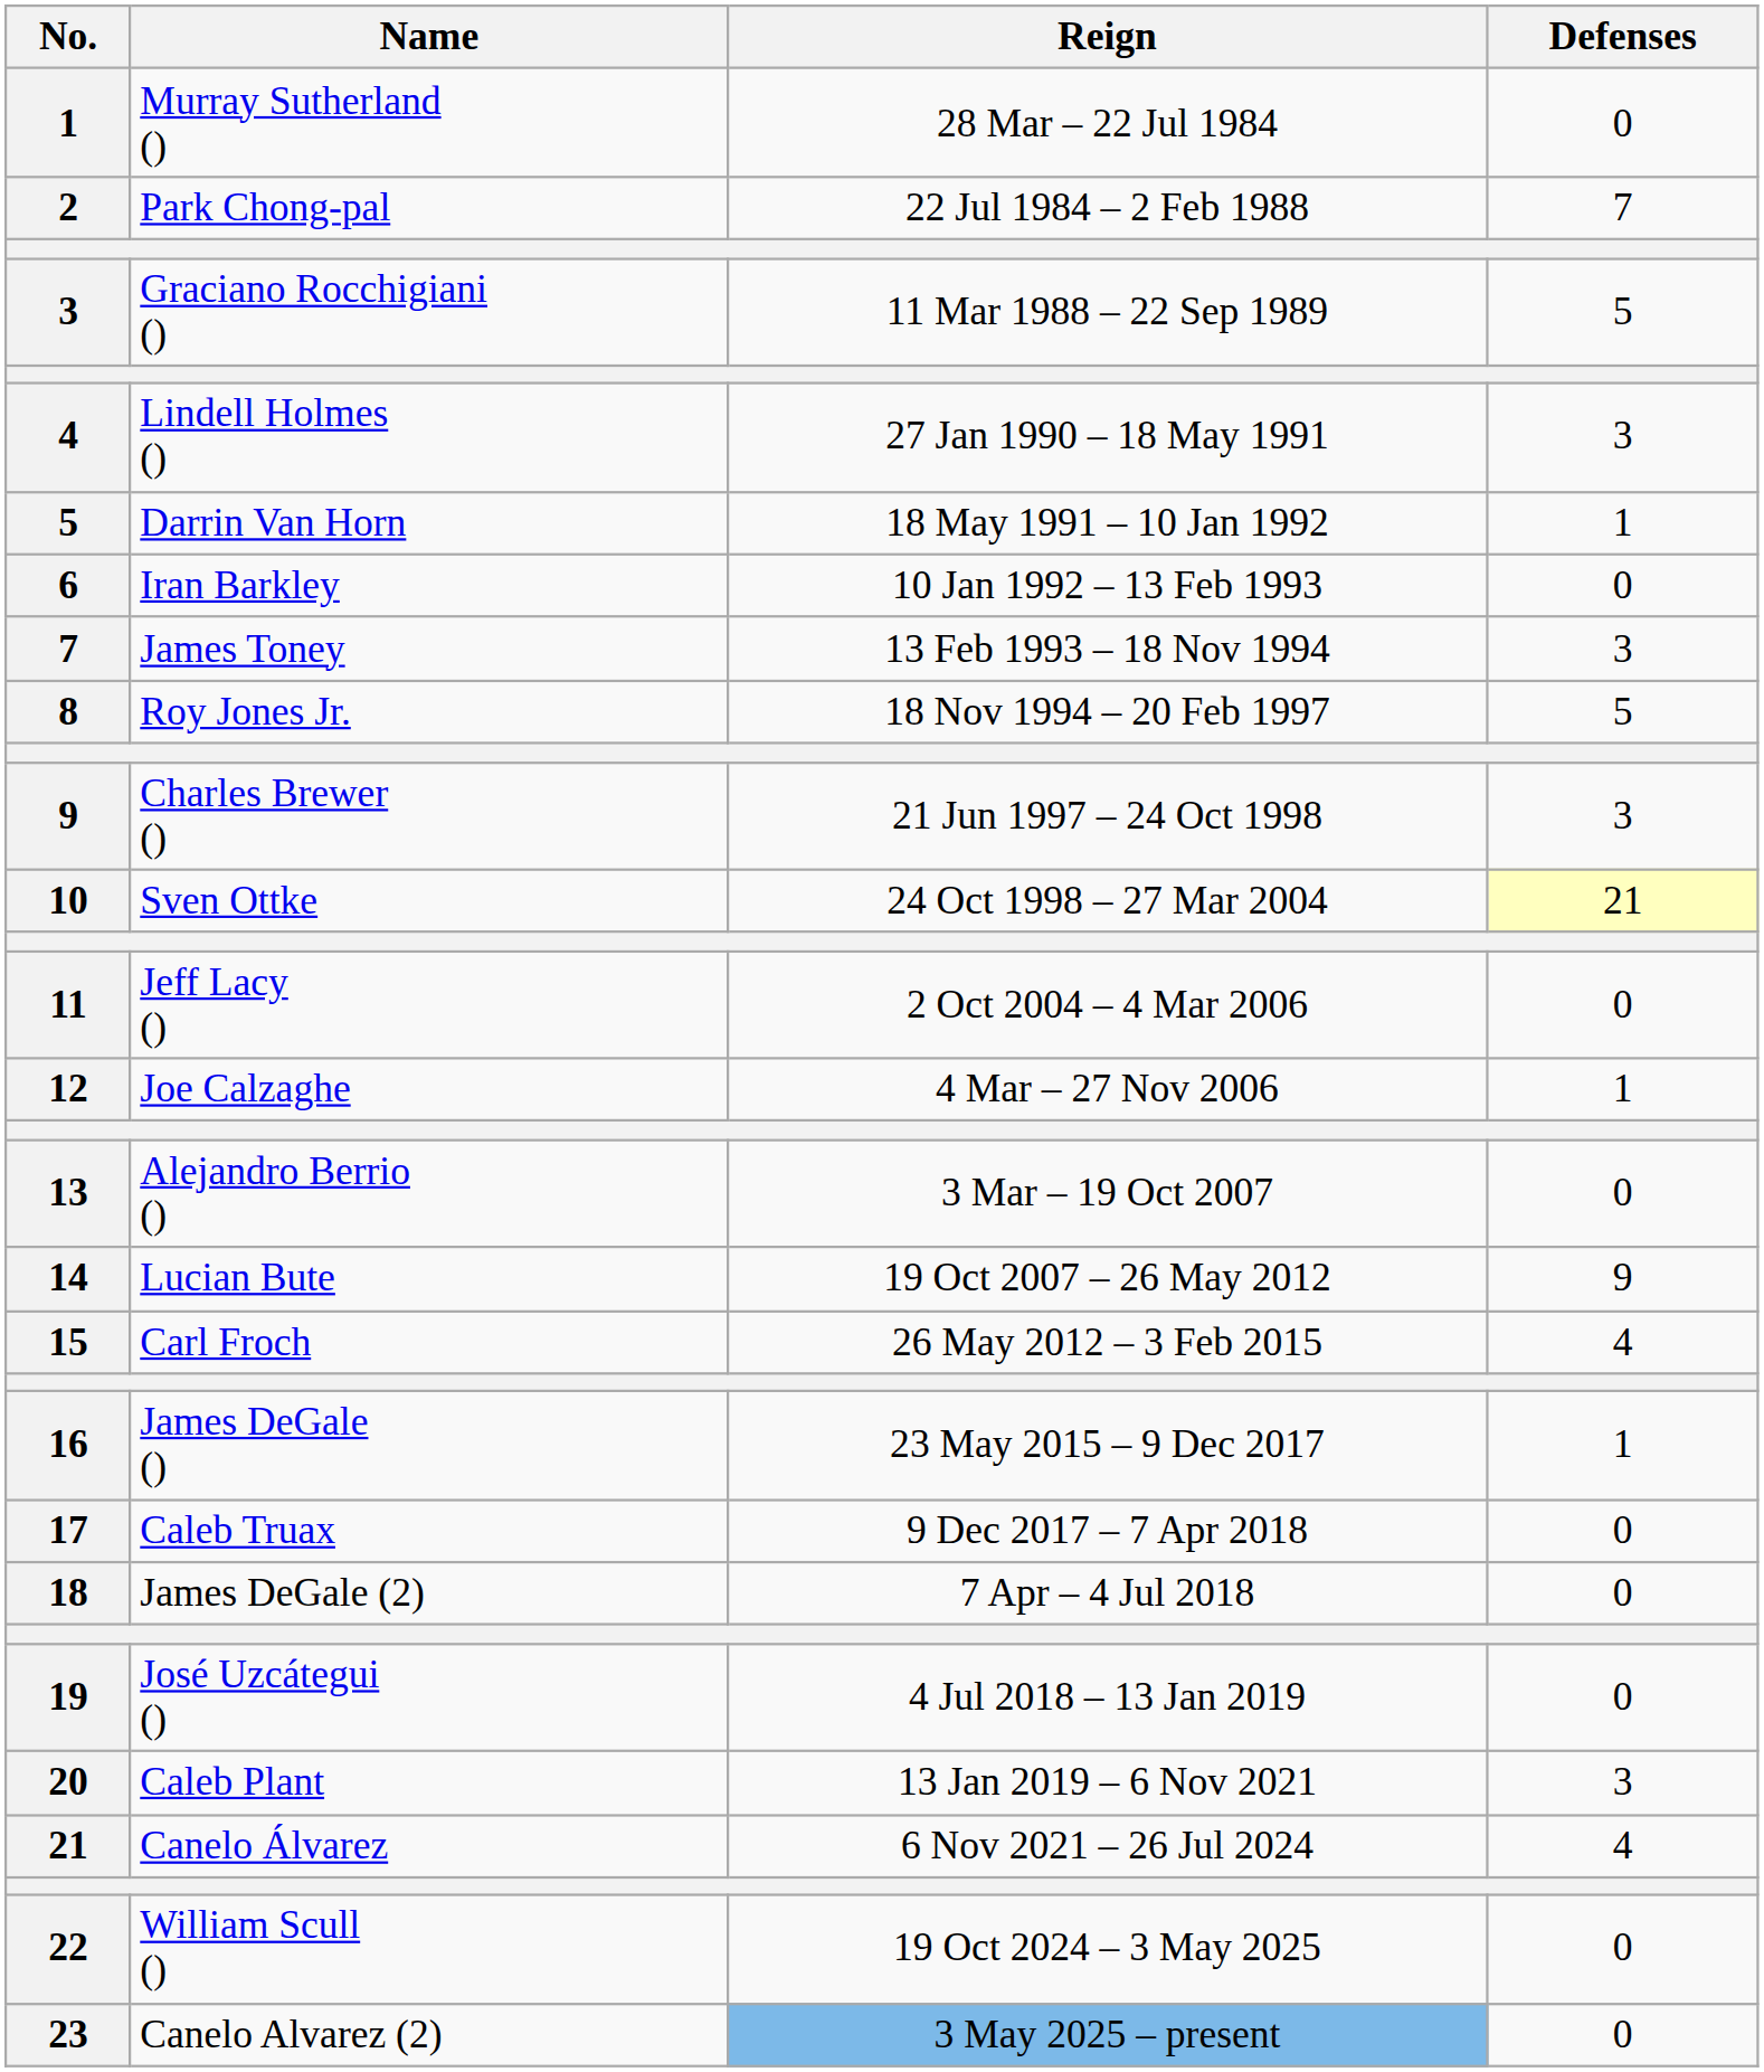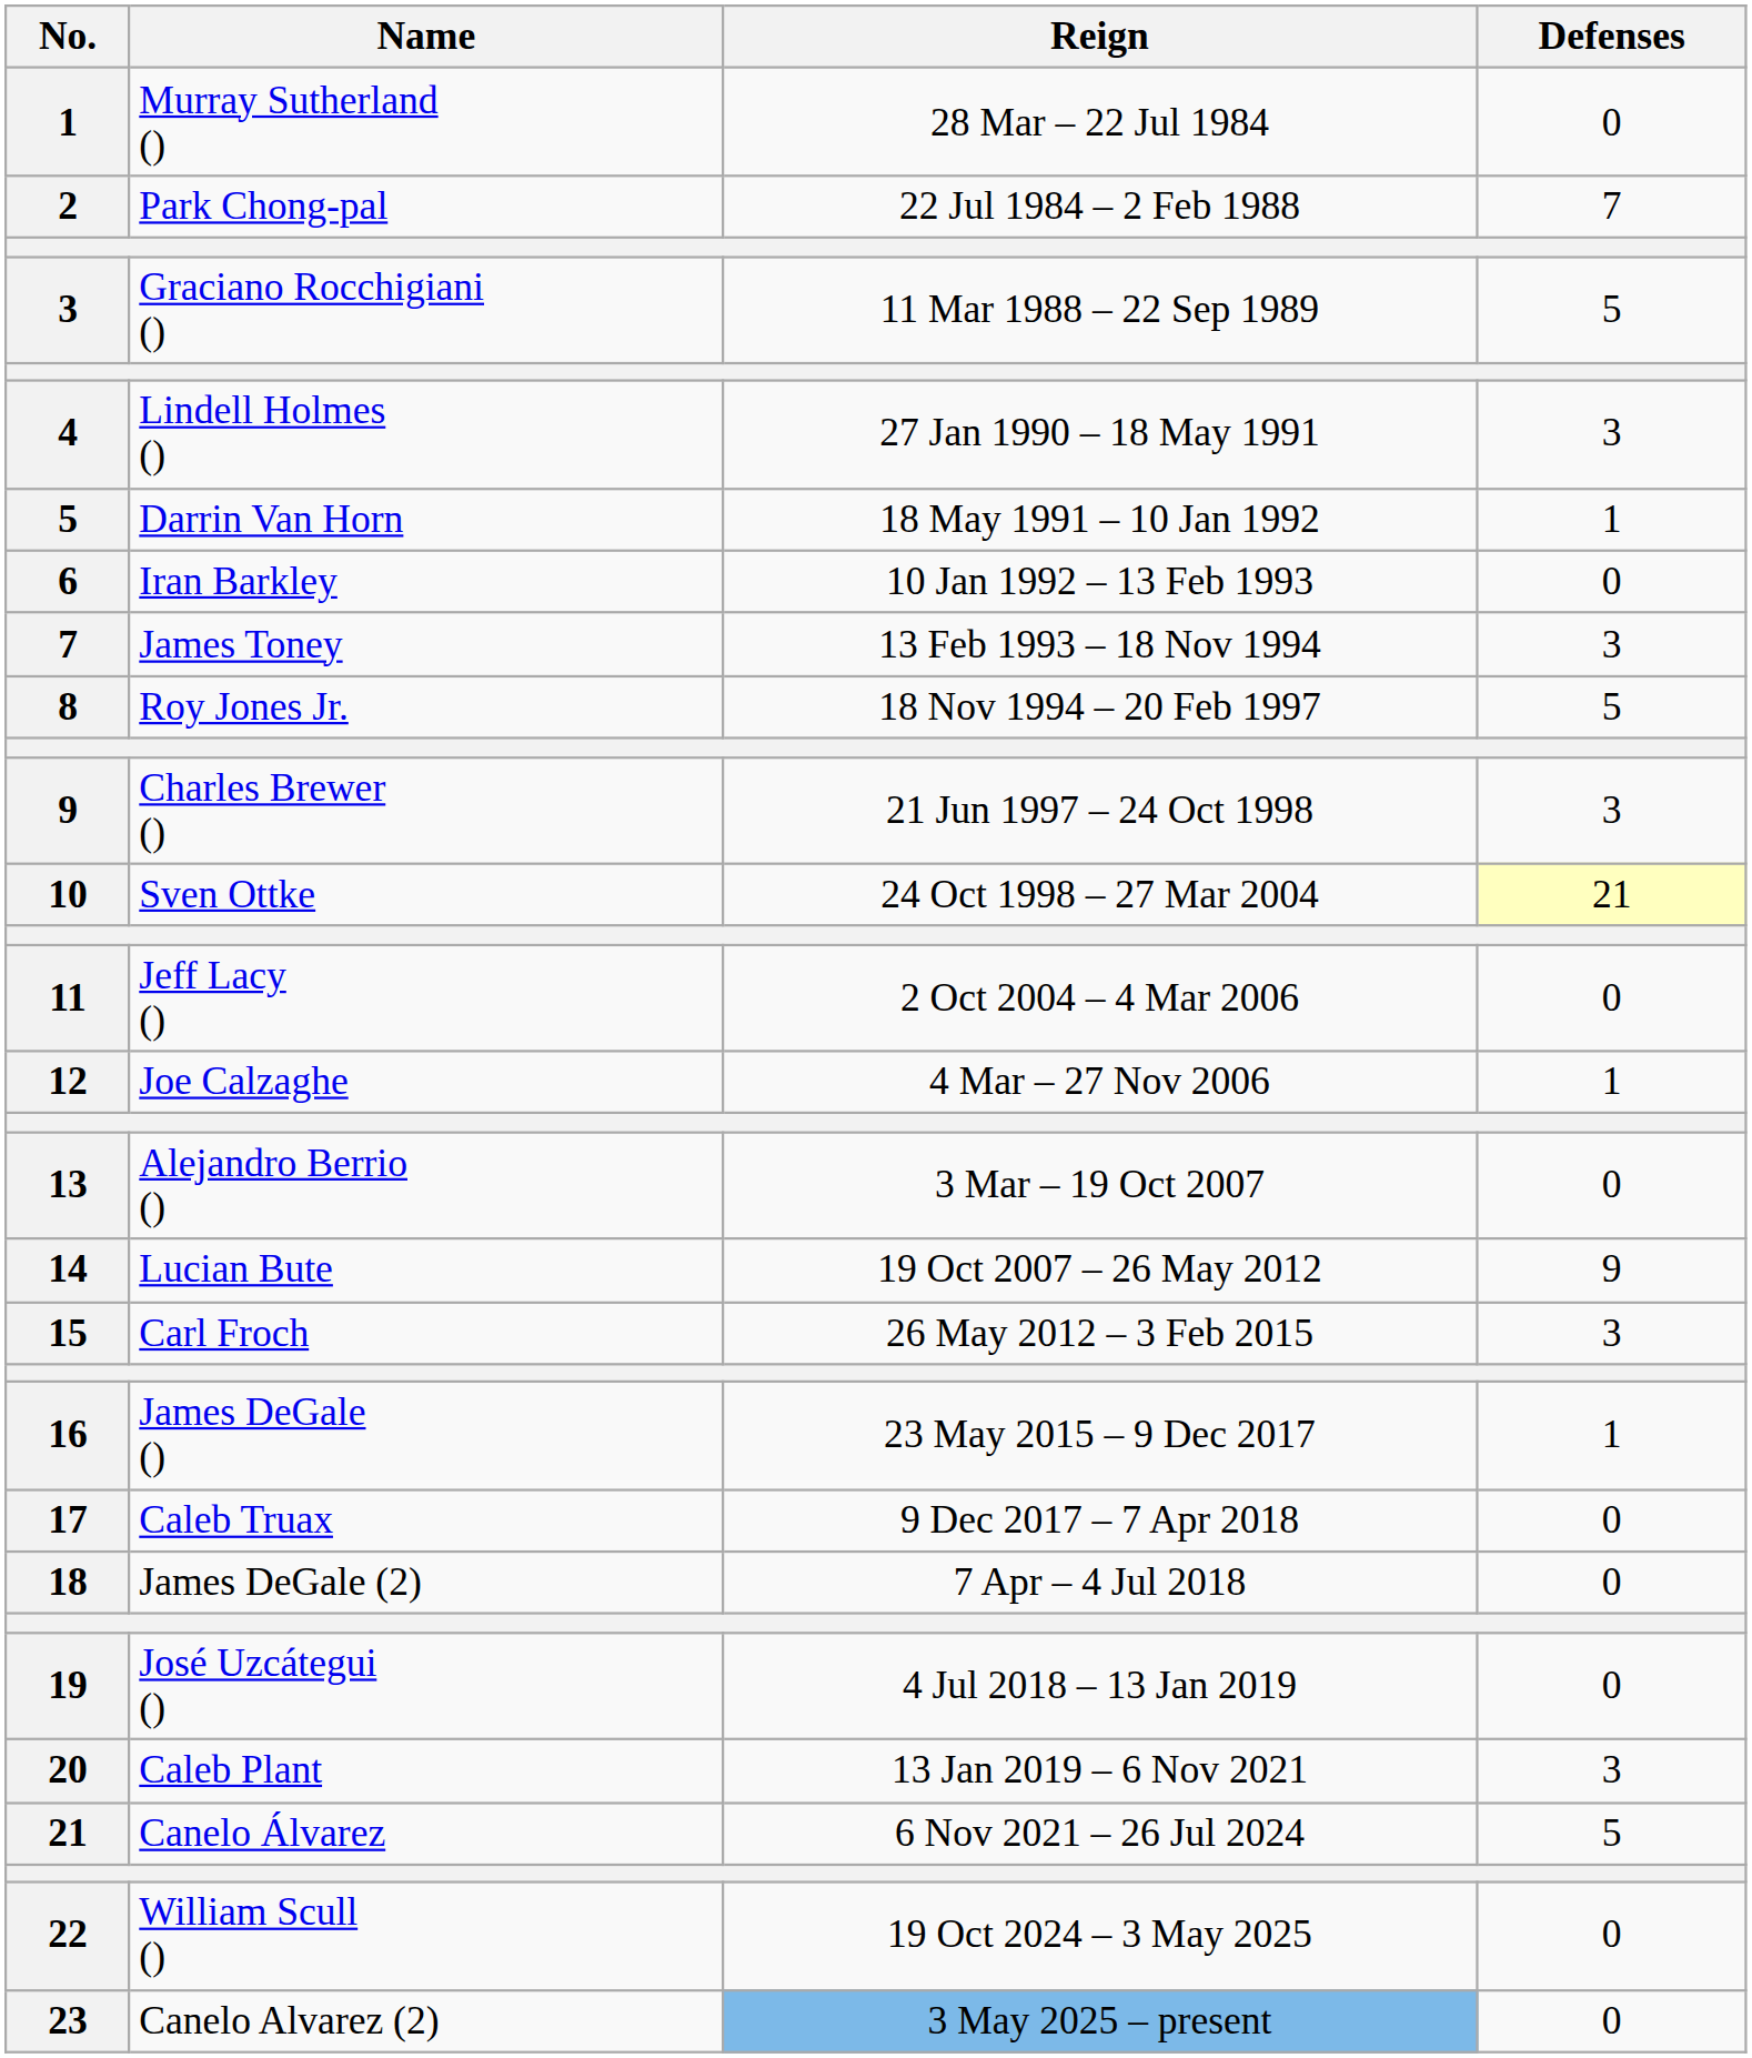 <table class="wikitable sortable" style="width:80%;">
 <tr>
 <th>No.</th>
 <th>Name</th>
 <th>Reign</th>
 <th>Defenses</th>
 </tr>
 <tr align=center>
 <th>1</th>
 <td align=left><a href='#'>Murray Sutherland</a><br>()</td>
 <td>28 Mar – 22 Jul 1984</td>
 <td>0</td>
 </tr>
 <tr align=center>
 <th>2</th>
 <td align=left><a href='#'>Park Chong-pal</a></td>
 <td>22 Jul 1984 – 2 Feb 1988</td>
 <td>7</td>
 </tr>
 <tr align=center>
 <th colspan=4></th>
 </tr>
 <tr align=center>
 <th>3</th>
 <td align=left><a href='#'>Graciano Rocchigiani</a><br>()</td>
 <td>11 Mar 1988 – 22 Sep 1989</td>
 <td>5</td>
 </tr>
 <tr align=center>
 <th colspan=4></th>
 </tr>
 <tr align=center>
 <th>4</th>
 <td align=left><a href='#'>Lindell Holmes</a><br>()</td>
 <td>27 Jan 1990 – 18 May 1991</td>
 <td>3</td>
 </tr>
 <tr align=center>
 <th>5</th>
 <td align=left><a href='#'>Darrin Van Horn</a></td>
 <td>18 May 1991 – 10 Jan 1992</td>
 <td>1</td>
 </tr>
 <tr align=center>
 <th>6</th>
 <td align=left><a href='#'>Iran Barkley</a></td>
 <td>10 Jan 1992 – 13 Feb 1993</td>
 <td>0</td>
 </tr>
 <tr align=center>
 <th>7</th>
 <td align=left><a href='#'>James Toney</a></td>
 <td>13 Feb 1993 – 18 Nov 1994</td>
 <td>3</td>
 </tr>
 <tr align=center>
 <th>8</th>
 <td align=left><a href='#'>Roy Jones Jr.</a></td>
 <td>18 Nov 1994 – 20 Feb 1997</td>
 <td>5</td>
 </tr>
 <tr align=center>
 <th colspan=4></th>
 </tr>
 <tr align=center>
 <th>9</th>
 <td align=left><a href='#'>Charles Brewer</a><br>()</td>
 <td>21 Jun 1997 – 24 Oct 1998</td>
 <td>3</td>
 </tr>
 <tr align=center>
 <th>10</th>
 <td align=left><a href='#'>Sven Ottke</a></td>
 <td>24 Oct 1998 – 27 Mar 2004</td>
 <td style="background:#ffffbf;">21</td>
 </tr>
 <tr align=center>
 <th colspan=4></th>
 </tr>
 <tr align=center>
 <th>11</th>
 <td align=left><a href='#'>Jeff Lacy</a><br>()</td>
 <td>2 Oct 2004 – 4 Mar 2006</td>
 <td>0</td>
 </tr>
 <tr align=center>
 <th>12</th>
 <td align=left><a href='#'>Joe Calzaghe</a></td>
 <td>4 Mar – 27 Nov 2006</td>
 <td>1</td>
 </tr>
 <tr align=center>
 <th colspan=4></th>
 </tr>
 <tr align=center>
 <th>13</th>
 <td align=left><a href='#'>Alejandro Berrio</a><br>()</td>
 <td>3 Mar – 19 Oct 2007</td>
 <td>0</td>
 </tr>
 <tr align=center>
 <th>14</th>
 <td align=left><a href='#'>Lucian Bute</a></td>
 <td>19 Oct 2007 – 26 May 2012</td>
 <td>9</td>
 </tr>
 <tr align=center>
 <th>15</th>
 <td align=left><a href='#'>Carl Froch</a></td>
 <td>26 May 2012 – 3 Feb 2015</td>
-<td>4</td>
+<td>3</td>
 </tr>
 <tr align=center>
 <th colspan=4></th>
 </tr>
 <tr align=center>
 <th>16</th>
 <td align=left><a href='#'>James DeGale</a><br>()</td>
 <td>23 May 2015 – 9 Dec 2017</td>
 <td>1</td>
 </tr>
 <tr align=center>
 <th>17</th>
 <td align=left><a href='#'>Caleb Truax</a></td>
 <td>9 Dec 2017 – 7 Apr 2018</td>
 <td>0</td>
 </tr>
 <tr align=center>
 <th>18</th>
 <td align=left>James DeGale (2)</td>
 <td>7 Apr – 4 Jul 2018</td>
 <td>0</td>
 </tr>
 <tr align=center>
 <th colspan=4></th>
 </tr>
 <tr align=center>
 <th>19</th>
 <td align=left><a href='#'>José Uzcátegui</a><br>()</td>
 <td>4 Jul 2018 – 13 Jan 2019</td>
 <td>0</td>
 </tr>
 <tr align=center>
 <th>20</th>
 <td align=left><a href='#'>Caleb Plant</a></td>
 <td>13 Jan 2019 – 6 Nov 2021</td>
 <td>3</td>
 </tr>
 <tr align=center>
 <th>21</th>
 <td align=left><a href='#'>Canelo Álvarez</a></td>
 <td>6 Nov 2021 – 26 Jul 2024</td>
-<td>4</td>
+<td>5</td>
 </tr>
 <tr align=center>
 <th colspan=4></th>
 </tr>
 <tr align=center>
 <th>22</th>
 <td align=left><a href='#'>William Scull</a><br>()</td>
 <td>19 Oct 2024 – 3 May 2025</td>
 <td>0</td>
 </tr>
 <tr align=center>
 <th>23</th>
 <td align=left>Canelo Alvarez (2)</td>
 <td style="background:#7CB9E8;">3 May 2025 – present</td>
 <td>0</td>
 </tr>
 </table>
